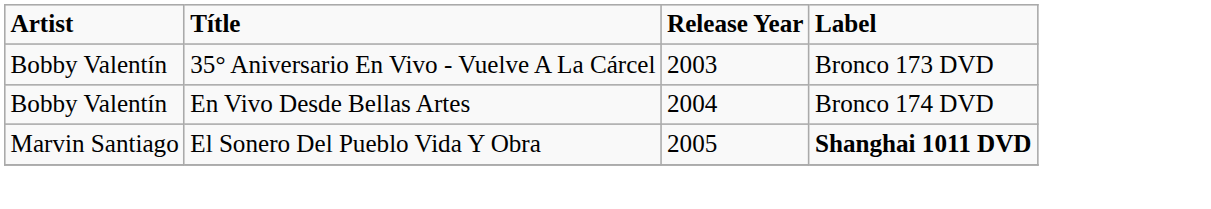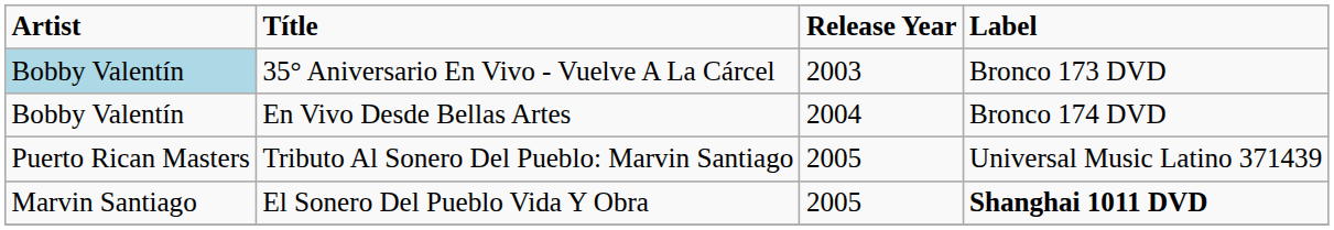 <table border=1 class=wikitable>
 <tr>
 <td color="#f3f300"><strong>Artist</strong></td>
 <td><strong>Títle</strong></td>
 <td><strong>Release Year</strong></td>
 <td><strong>Label</strong></td>
 </tr>
 <tr>
-<td>Bobby Valentín</td>
+<td style="background: lightblue;">Bobby Valentín</td>
 <td>35° Aniversario En Vivo - Vuelve A La Cárcel</td>
 <td>2003</td>
 <td>Bronco 173 DVD</td>
 </tr>
 <tr>
 <td>Bobby Valentín</td>
 <td>En Vivo Desde Bellas Artes</td>
 <td>2004</td>
 <td>Bronco 174 DVD</td>
 </tr>
 <tr>
+<td>Puerto Rican Masters</td>
+<td>Tributo Al Sonero Del Pueblo: Marvin Santiago</td>
+<td>2005</td>
+<td>Universal Music Latino 371439</td>
+</tr>
+<tr>
 <td>Marvin Santiago</td>
 <td>El Sonero Del Pueblo Vida Y Obra</td>
 <td>2005</td>
 <td><strong>Shanghai  1011 DVD</strong></td>
 </tr>
 <tr>
 </tr>
 </table>
